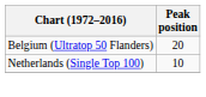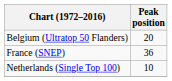 <table class="wikitable sortable">
 <tr>
 <th align="left">Chart (1972–2016)</th>
 <th align="left">Peak<br>position</th>
 </tr>
 <tr>
 <td align="left">Belgium (<a href='#'>Ultratop 50</a> Flanders)</td>
 <td align="center">20</td>
 </tr>
 <tr>
+<td align="left">France (<a href='#'>SNEP</a>)</td>
+<td align="center">36</td>
+</tr>
+<tr>
 <td align="left">Netherlands (<a href='#'>Single Top 100</a>)</td>
 <td align="center">10</td>
 </tr>
 <tr>
 </tr>
 </table>
